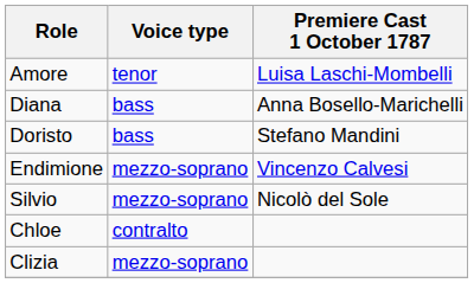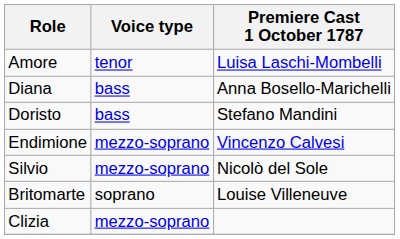 <table class="wikitable">
 <tr>
 <th>Role</th>
 <th>Voice type</th>
 <th>Premiere Cast<br>1 October 1787</th>
 </tr>
 <tr>
 <td>Amore</td>
 <td><a href='#'>tenor</a></td>
 <td><a href='#'>Luisa Laschi-Mombelli</a></td>
 </tr>
 <tr>
 <td>Diana</td>
 <td><a href='#'>bass</a></td>
 <td>Anna Bosello-Marichelli</td>
 </tr>
 <tr>
 <td>Doristo</td>
 <td><a href='#'>bass</a></td>
 <td>Stefano Mandini</td>
 </tr>
 <tr>
 <td>Endimione</td>
 <td><a href='#'>mezzo-soprano</a></td>
 <td><a href='#'>Vincenzo Calvesi</a></td>
 </tr>
 <tr>
 <td>Silvio</td>
 <td><a href='#'>mezzo-soprano</a></td>
 <td>Nicolò del Sole</td>
 </tr>
 <tr>
-<td>Chloe</td>
-<td><a href='#'>contralto</a></td>
-<td></td>
+<td>Britomarte</td>
+<td>soprano</td>
+<td>Louise Villeneuve</td>
 </tr>
 <tr>
 <td>Clizia</td>
 <td><a href='#'>mezzo-soprano</a></td>
 <td></td>
 </tr>
 <tr>
 </tr>
 </table>
